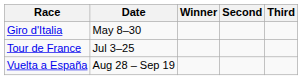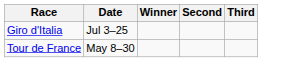 <table class="wikitable">
 <tr>
 <th>Race</th>
 <th>Date</th>
 <th>Winner</th>
 <th>Second</th>
 <th>Third</th>
 </tr>
 <tr>
 <td> <a href='#'>Giro d'Italia</a></td>
-<td>May 8–30</td>
+<td>Jul 3–25</td>
 <td></td>
 <td></td>
 <td></td>
 </tr>
 <tr>
 <td> <a href='#'>Tour de France</a></td>
-<td>Jul 3–25</td>
-<td></td>
-<td></td>
-<td></td>
-</tr>
-<tr>
-<td> <a href='#'>Vuelta a España</a></td>
-<td>Aug 28 – Sep 19</td>
+<td>May 8–30</td>
 <td></td>
 <td></td>
 <td></td>
 </tr>
 </table>
